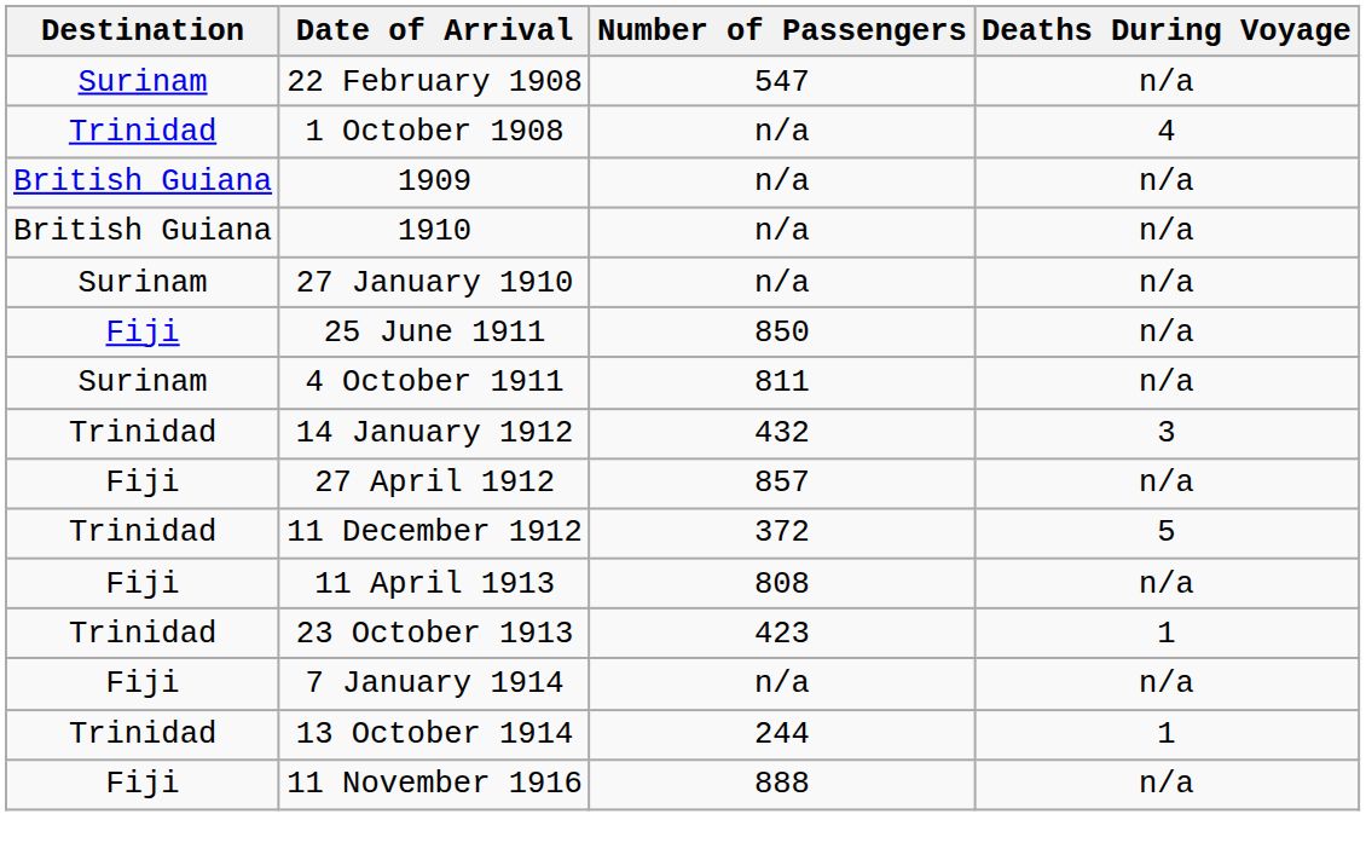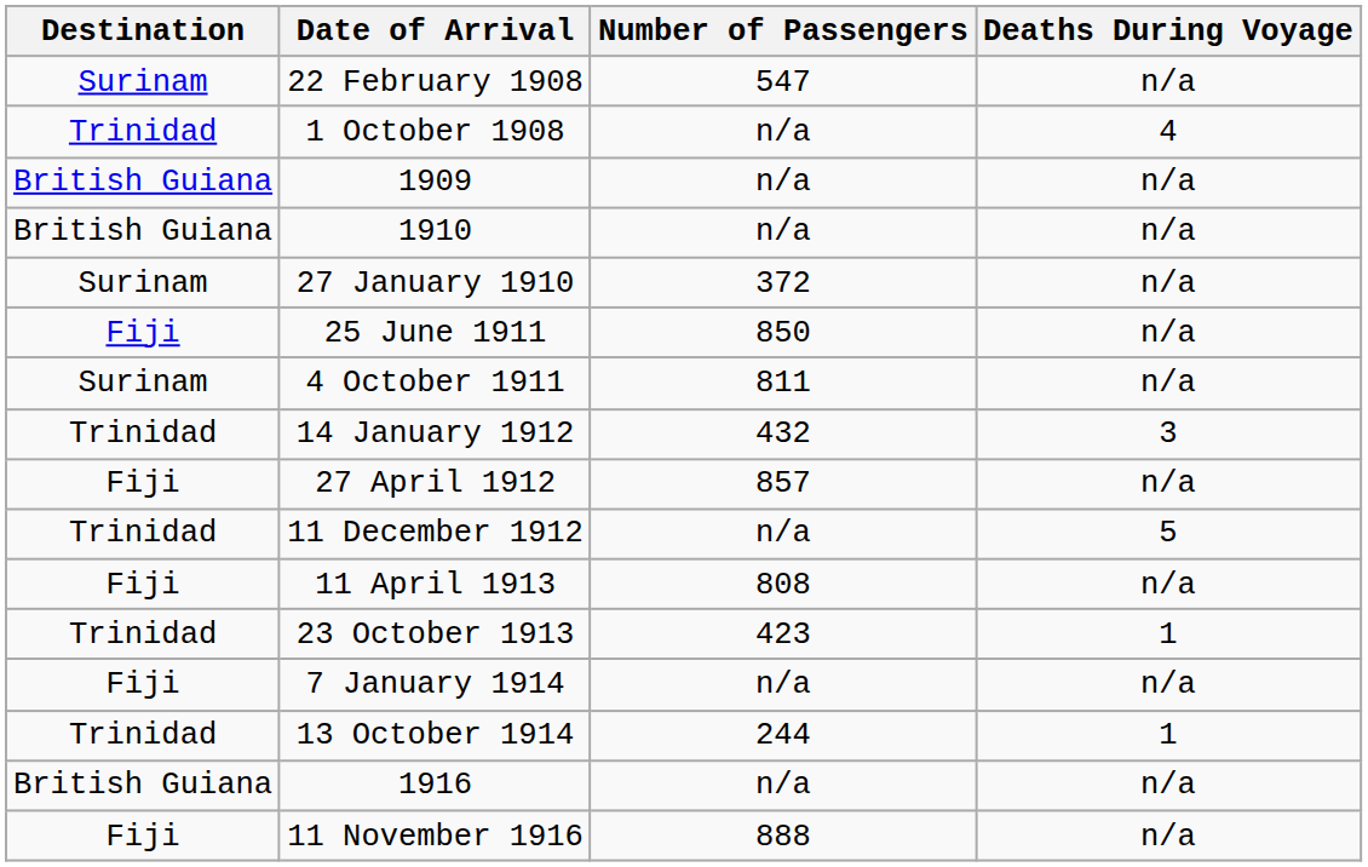 <table class="wikitable">
 <tr ---- align="center">
 <th>Destination</th>
 <th>Date of Arrival</th>
 <th>Number of Passengers</th>
 <th>Deaths During Voyage</th>
 </tr>
 <tr ---- align="center">
 <td><a href='#'>Surinam</a></td>
 <td>22 February 1908</td>
 <td>547</td>
 <td>n/a</td>
 </tr>
 <tr ---- align="center">
 <td><a href='#'>Trinidad</a></td>
 <td>1 October 1908</td>
 <td>n/a</td>
 <td>4</td>
 </tr>
 <tr ---- align="center">
 <td><a href='#'>British Guiana</a></td>
 <td>1909</td>
 <td>n/a</td>
 <td>n/a</td>
 </tr>
 <tr ---- align="center">
 <td>British Guiana</td>
 <td>1910</td>
 <td>n/a</td>
 <td>n/a</td>
 </tr>
 <tr ---- align="center">
 <td>Surinam</td>
 <td>27 January 1910</td>
-<td>n/a</td>
+<td>372</td>
 <td>n/a</td>
 </tr>
 <tr ---- align="center">
 <td><a href='#'>Fiji</a></td>
 <td>25 June 1911</td>
 <td>850</td>
 <td>n/a</td>
 </tr>
 <tr ---- align="center">
 <td>Surinam</td>
 <td>4 October 1911</td>
 <td>811</td>
 <td>n/a</td>
 </tr>
 <tr ---- align="center">
 <td>Trinidad</td>
 <td>14 January 1912</td>
 <td>432</td>
 <td>3</td>
 </tr>
 <tr ---- align="center">
 <td>Fiji</td>
 <td>27 April 1912</td>
 <td>857</td>
 <td>n/a</td>
 </tr>
 <tr ---- align="center">
 <td>Trinidad</td>
 <td>11 December 1912</td>
-<td>372</td>
+<td>n/a</td>
 <td>5</td>
 </tr>
 <tr ---- align="center">
 <td>Fiji</td>
 <td>11 April 1913</td>
 <td>808</td>
 <td>n/a</td>
 </tr>
 <tr ---- align="center">
 <td>Trinidad</td>
 <td>23 October 1913</td>
 <td>423</td>
 <td>1</td>
 </tr>
 <tr ---- align="center">
 <td>Fiji</td>
 <td>7 January 1914</td>
 <td>n/a</td>
 <td>n/a</td>
 </tr>
 <tr ---- align="center">
 <td>Trinidad</td>
 <td>13 October 1914</td>
 <td>244</td>
 <td>1</td>
 </tr>
 <tr ---- align="center">
+<td>British Guiana</td>
+<td>1916</td>
+<td>n/a</td>
+<td>n/a</td>
+</tr>
+<tr ---- align="center">
 <td>Fiji</td>
 <td>11 November 1916</td>
 <td>888</td>
 <td>n/a</td>
 </tr>
 </table>
